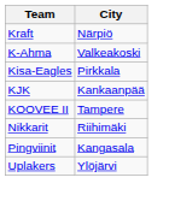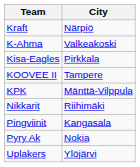 <table class="wikitable">
 <tr>
 <th>Team</th>
 <th>City</th>
 </tr>
 <tr>
 <td><a href='#'>Kraft</a></td>
 <td><a href='#'>Närpiö</a></td>
 </tr>
 <tr>
 <td><a href='#'>K-Ahma</a></td>
 <td><a href='#'>Valkeakoski</a></td>
 </tr>
 <tr>
 <td><a href='#'>Kisa-Eagles</a></td>
 <td><a href='#'>Pirkkala</a></td>
 </tr>
 <tr>
-<td><a href='#'>KJK</a></td>
-<td><a href='#'>Kankaanpää</a></td>
+<td><a href='#'>KOOVEE II</a></td>
+<td><a href='#'>Tampere</a></td>
 </tr>
 <tr>
-<td><a href='#'>KOOVEE II</a></td>
-<td><a href='#'>Tampere</a></td>
+<td><a href='#'>KPK</a></td>
+<td><a href='#'>Mänttä-Vilppula</a></td>
 </tr>
 <tr>
 <td><a href='#'>Nikkarit</a></td>
 <td><a href='#'>Riihimäki</a></td>
 </tr>
 <tr>
 <td><a href='#'>Pingviinit</a></td>
 <td><a href='#'>Kangasala</a></td>
 </tr>
 <tr>
+<td><a href='#'>Pyry Ak</a></td>
+<td><a href='#'>Nokia</a></td>
+</tr>
+<tr>
 <td><a href='#'>Uplakers</a></td>
 <td><a href='#'>Ylöjärvi</a></td>
 </tr>
 </table>
